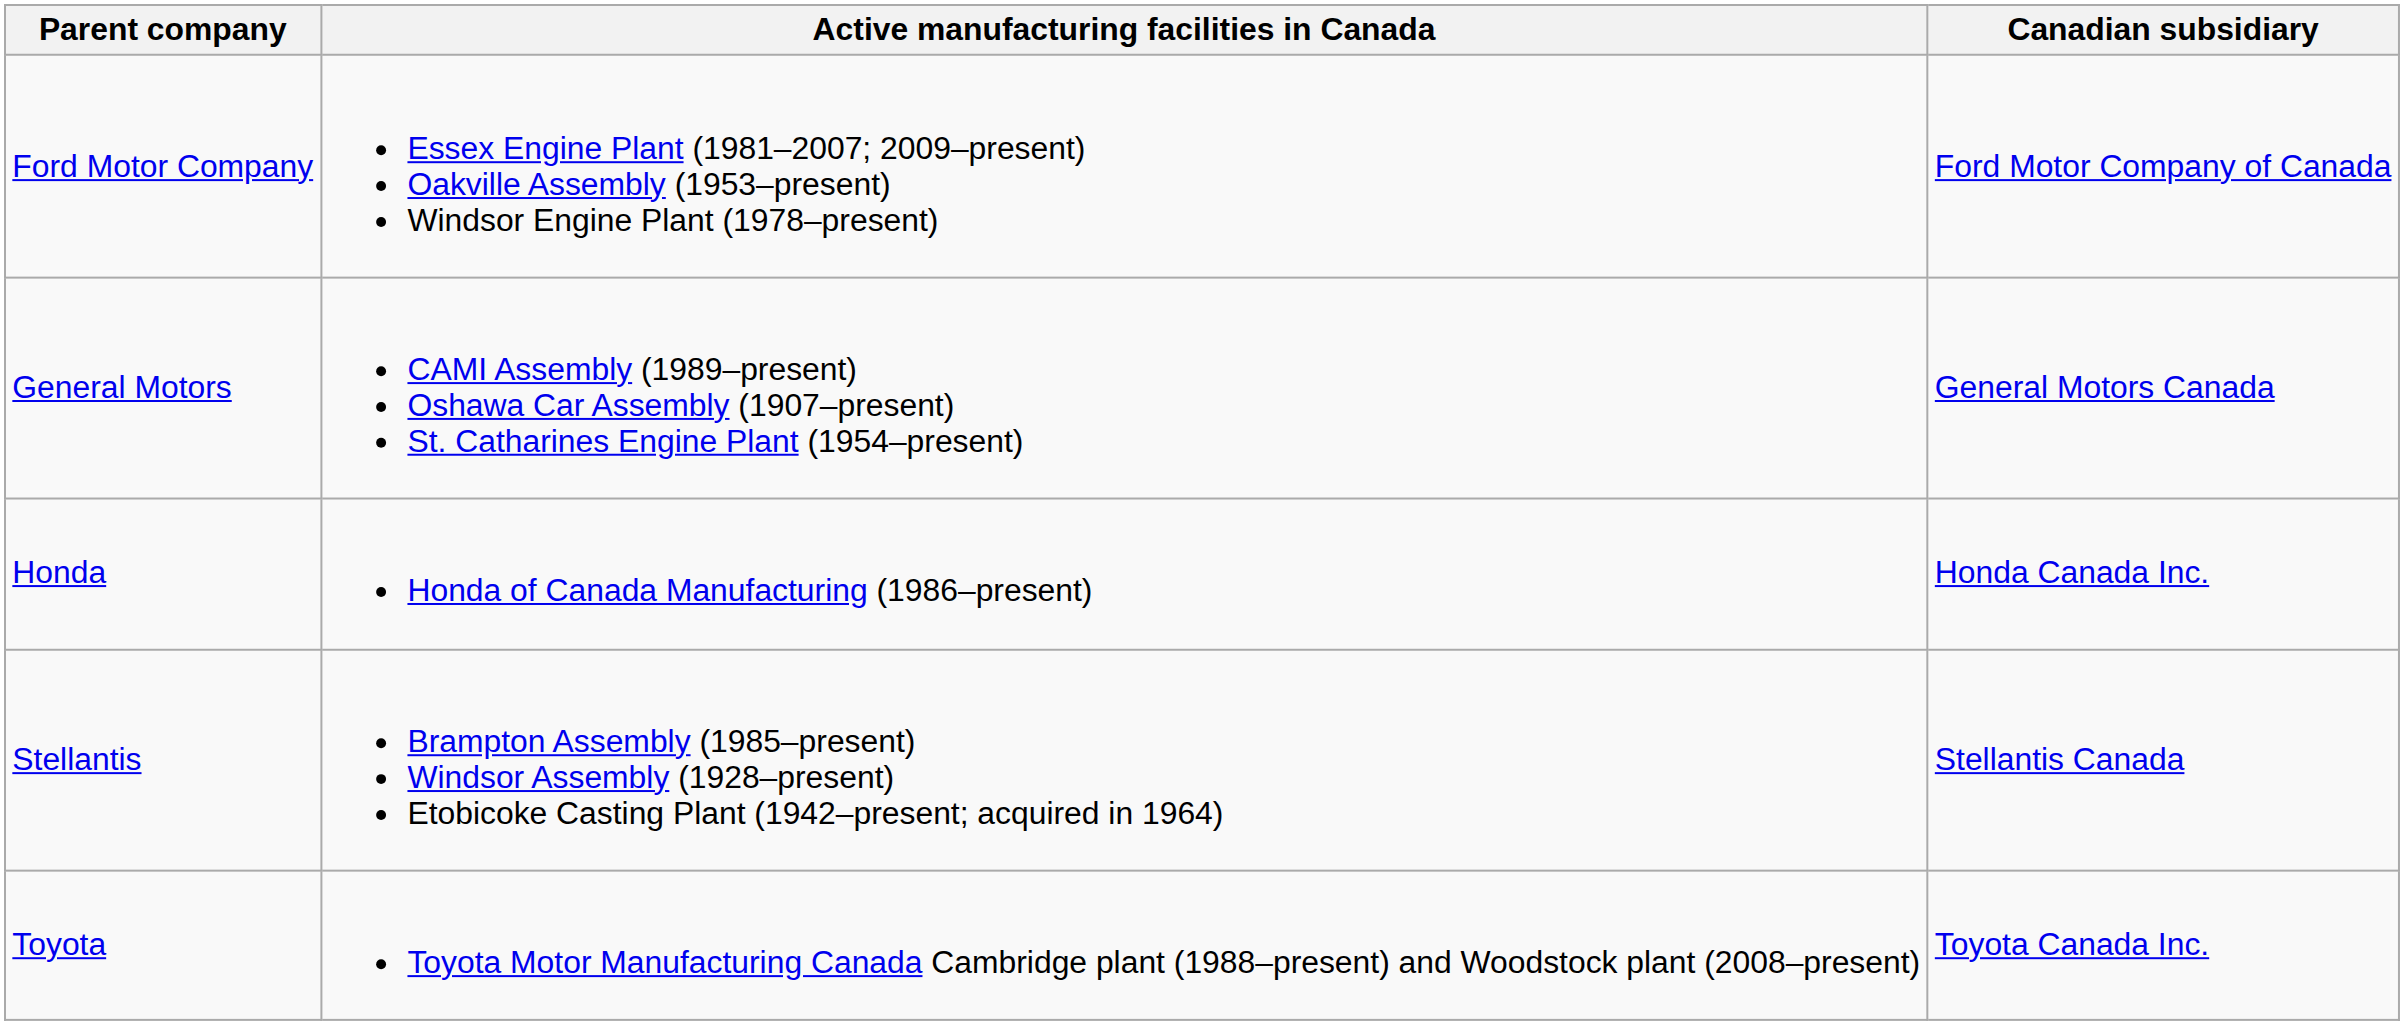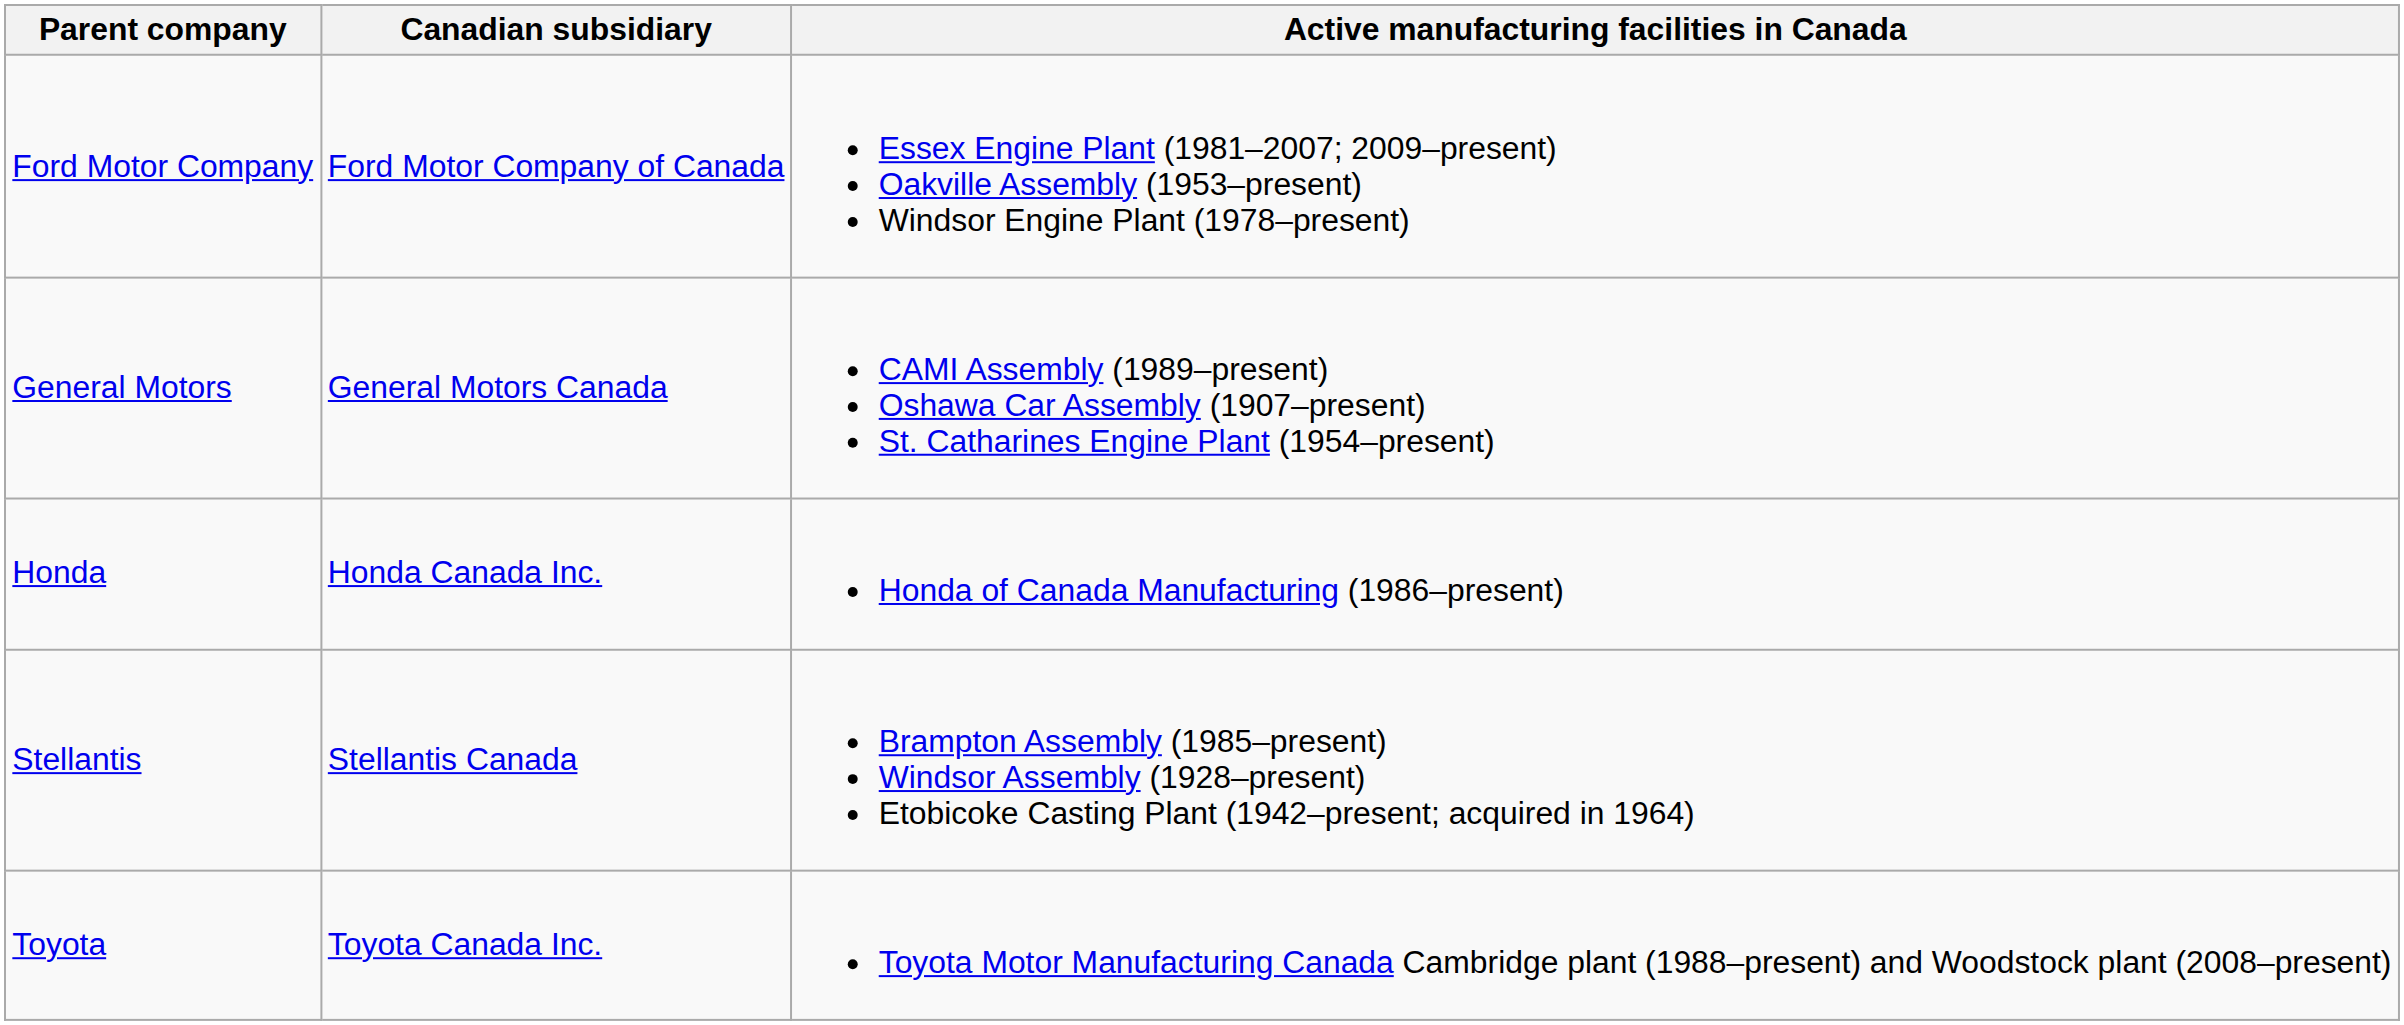 <table class="wikitable">
 <tr>
 <th>Parent company</th>
+<th>Canadian subsidiary</th>
 <th>Active manufacturing facilities in Canada</th>
-<th>Canadian subsidiary</th>
 </tr>
 <tr>
 <td><a href='#'>Ford Motor Company</a></td>
+<td><a href='#'>Ford Motor Company of Canada</a></td>
 <td><br><ul><li><a href='#'>Essex Engine Plant</a> (1981–2007; 2009–present)</li><li><a href='#'>Oakville Assembly</a> (1953–present)</li><li>Windsor Engine Plant (1978–present)</li></ul></td>
-<td><a href='#'>Ford Motor Company of Canada</a></td>
 </tr>
 <tr>
 <td><a href='#'>General Motors</a></td>
+<td><a href='#'>General Motors Canada</a></td>
 <td><br><ul><li><a href='#'>CAMI Assembly</a> (1989–present)</li><li><a href='#'>Oshawa Car Assembly</a> (1907–present)</li><li><a href='#'>St. Catharines Engine Plant</a> (1954–present)</li></ul></td>
-<td><a href='#'>General Motors Canada</a></td>
 </tr>
 <tr>
 <td><a href='#'>Honda</a></td>
+<td><a href='#'>Honda Canada Inc.</a></td>
 <td><br><ul><li><a href='#'>Honda of Canada Manufacturing</a> (1986–present)</li></ul></td>
-<td><a href='#'>Honda Canada Inc.</a></td>
 </tr>
 <tr>
 <td><a href='#'>Stellantis</a></td>
+<td><a href='#'>Stellantis Canada</a></td>
 <td><br><ul><li><a href='#'>Brampton Assembly</a> (1985–present)</li><li><a href='#'>Windsor Assembly</a> (1928–present)</li><li>Etobicoke Casting Plant (1942–present; acquired in 1964)</li></ul></td>
-<td><a href='#'>Stellantis Canada</a></td>
 </tr>
 <tr>
 <td><a href='#'>Toyota</a></td>
+<td><a href='#'>Toyota Canada Inc.</a></td>
 <td><br><ul><li><a href='#'>Toyota Motor Manufacturing Canada</a> Cambridge plant (1988–present) and Woodstock plant (2008–present)</li></ul></td>
-<td><a href='#'>Toyota Canada Inc.</a></td>
 </tr>
 </table>
